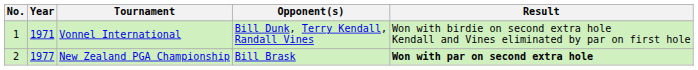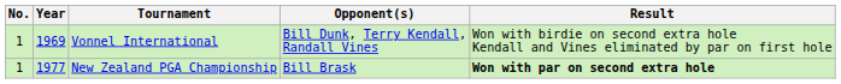 <table class="wikitable" style="font-size:95%;">
 <tr>
 <th>No.</th>
 <th>Year</th>
 <th>Tournament</th>
 <th>Opponent(s)</th>
 <th>Result</th>
 </tr>
 <tr style="background:#D0F0C0;">
 <td align=center>1</td>
-<td><a href='#'>1971</a></td>
+<td><a href='#'>1969</a></td>
 <td><a href='#'>Vonnel International</a></td>
 <td> <a href='#'>Bill Dunk</a>,  <a href='#'>Terry Kendall</a>,<br> <a href='#'>Randall Vines</a></td>
 <td>Won with birdie on second extra hole<br>Kendall and Vines eliminated by par on first hole</td>
 </tr>
 <tr style="background:#D0F0C0;">
-<td align=center>2</td>
+<td align=center>1</td>
 <td><a href='#'>1977</a></td>
 <td><a href='#'>New Zealand PGA Championship</a></td>
 <td> <a href='#'>Bill Brask</a></td>
 <td><strong>Won with par on second extra hole</strong></td>
 </tr>
 </table>
